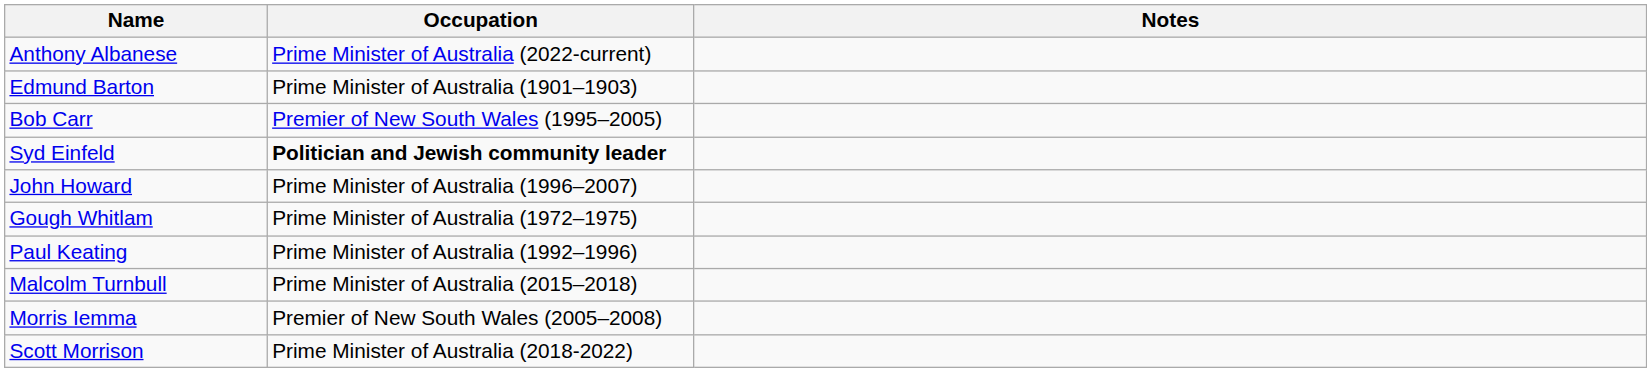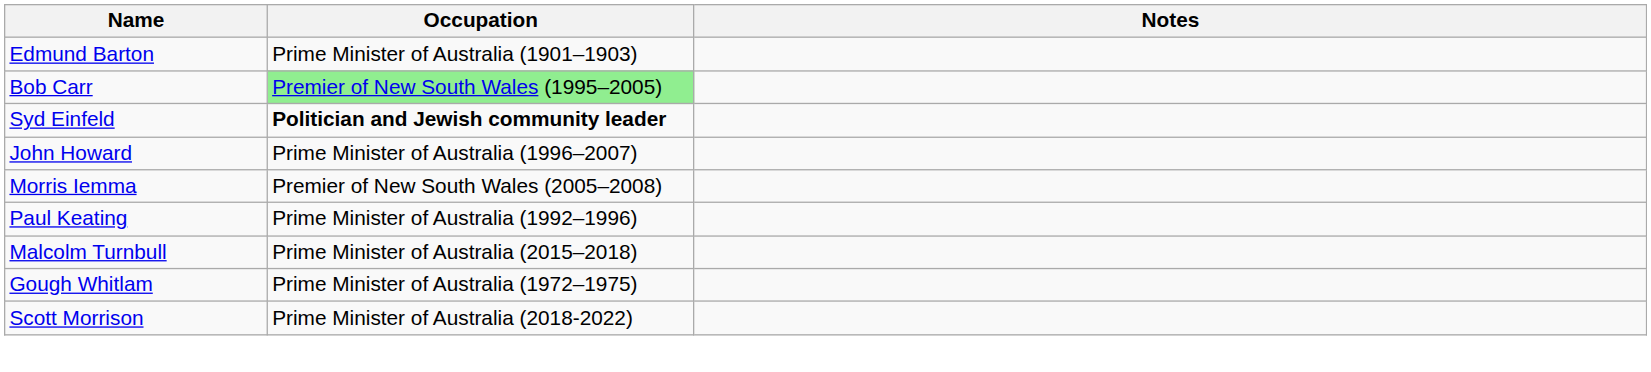 <table class="wikitable sortable plainrowheaders" style="width:100%">
 <tr>
 <th scope="col" style="width:16%;">Name</th>
 <th scope="col" style="width:26%;">Occupation</th>
 <th scope="col" style="width:58%;">Notes</th>
-</tr>
-<tr>
-<td scope="row"><a href='#'>Anthony Albanese</a></td>
-<td><a href='#'>Prime Minister of Australia</a> (2022-current)</td>
-<td></td>
 </tr>
 <tr>
 <td scope="row"><a href='#'>Edmund Barton</a></td>
 <td>Prime Minister of Australia (1901–1903)</td>
 <td></td>
 </tr>
 <tr>
 <td scope="row"><a href='#'>Bob Carr</a></td>
-<td><a href='#'>Premier of New South Wales</a> (1995–2005)</td>
+<td style="background: lightgreen;"><a href='#'>Premier of New South Wales</a> (1995–2005)</td>
 <td></td>
 </tr>
 <tr>
 <td scope="row"><a href='#'>Syd Einfeld</a></td>
 <td><strong>Politician and Jewish community leader</strong></td>
 <td></td>
 </tr>
 <tr>
 <td scope="row"><a href='#'>John Howard</a></td>
 <td>Prime Minister of Australia (1996–2007)</td>
 <td></td>
 </tr>
 <tr>
-<td scope="row"><a href='#'>Gough Whitlam</a></td>
-<td>Prime Minister of Australia (1972–1975)</td>
+<td scope="row"><a href='#'>Morris Iemma</a></td>
+<td>Premier of New South Wales (2005–2008)</td>
 <td></td>
 </tr>
 <tr>
 <td scope="row"><a href='#'>Paul Keating</a></td>
 <td>Prime Minister of Australia (1992–1996)</td>
 <td></td>
 </tr>
 <tr>
 <td scope="row"><a href='#'>Malcolm Turnbull</a></td>
 <td>Prime Minister of Australia (2015–2018)</td>
 <td></td>
 </tr>
 <tr>
-<td scope="row"><a href='#'>Morris Iemma</a></td>
-<td>Premier of New South Wales (2005–2008)</td>
+<td scope="row"><a href='#'>Gough Whitlam</a></td>
+<td>Prime Minister of Australia (1972–1975)</td>
 <td></td>
 </tr>
 <tr>
 <td scope="row"><a href='#'>Scott Morrison</a></td>
 <td>Prime Minister of Australia (2018-2022)</td>
 <td></td>
 </tr>
 </table>
